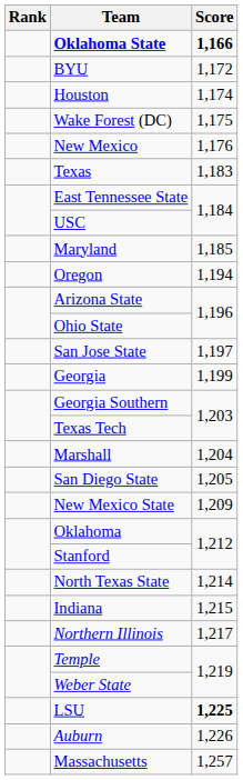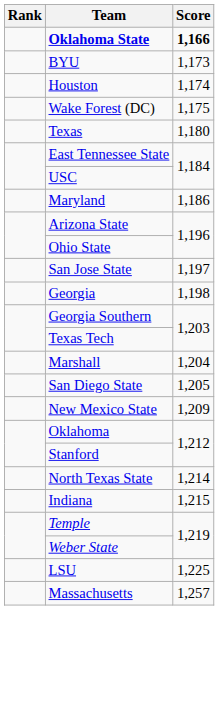 <table class="wikitable sortable" style="text-align:center">
 <tr>
 <th dat-sort-type=number>Rank</th>
 <th>Team</th>
 <th>Score</th>
 </tr>
 <tr>
 <td></td>
 <td align=left><strong><a href='#'>Oklahoma State</a></strong></td>
 <td><strong>1,166</strong></td>
 </tr>
 <tr>
 <td></td>
 <td align=left><a href='#'>BYU</a></td>
-<td>1,172</td>
+<td>1,173</td>
 </tr>
 <tr>
 <td></td>
 <td align=left><a href='#'>Houston</a></td>
 <td>1,174</td>
 </tr>
 <tr>
 <td></td>
 <td align=left><a href='#'>Wake Forest</a> (DC)</td>
 <td>1,175</td>
 </tr>
 <tr>
 <td></td>
-<td align=left><a href='#'>New Mexico</a></td>
-<td>1,176</td>
-</tr>
-<tr>
-<td></td>
 <td align=left><a href='#'>Texas</a></td>
-<td>1,183</td>
+<td>1,180</td>
 </tr>
 <tr>
 <td rowspan=2></td>
 <td align=left><a href='#'>East Tennessee State</a></td>
 <td rowspan=2>1,184</td>
 </tr>
 <tr>
 <td align=left><a href='#'>USC</a></td>
 </tr>
 <tr>
 <td></td>
 <td align=left><a href='#'>Maryland</a></td>
-<td>1,185</td>
-</tr>
-<tr>
-<td></td>
-<td align=left><a href='#'>Oregon</a></td>
-<td>1,194</td>
+<td>1,186</td>
 </tr>
 <tr>
 <td rowspan=2></td>
 <td align=left><a href='#'>Arizona State</a></td>
 <td rowspan=2>1,196</td>
 </tr>
 <tr>
 <td align=left><a href='#'>Ohio State</a></td>
 </tr>
 <tr>
 <td></td>
 <td align=left><a href='#'>San Jose State</a></td>
 <td>1,197</td>
 </tr>
 <tr>
 <td></td>
 <td align=left><a href='#'>Georgia</a></td>
-<td>1,199</td>
+<td>1,198</td>
 </tr>
 <tr>
 <td rowspan=2></td>
 <td align=left><a href='#'>Georgia Southern</a></td>
 <td rowspan=2>1,203</td>
 </tr>
 <tr>
 <td align=left><a href='#'>Texas Tech</a></td>
 </tr>
 <tr>
 <td></td>
 <td align=left><a href='#'>Marshall</a></td>
 <td>1,204</td>
 </tr>
 <tr>
 <td></td>
 <td align=left><a href='#'>San Diego State</a></td>
 <td>1,205</td>
 </tr>
 <tr>
 <td></td>
 <td align=left><a href='#'>New Mexico State</a></td>
 <td>1,209</td>
 </tr>
 <tr>
 <td rowspan=2></td>
 <td align=left><a href='#'>Oklahoma</a></td>
 <td rowspan=2>1,212</td>
 </tr>
 <tr>
 <td align=left><a href='#'>Stanford</a></td>
 </tr>
 <tr>
 <td></td>
 <td align=left><a href='#'>North Texas State</a></td>
 <td>1,214</td>
 </tr>
 <tr>
 <td></td>
 <td align=left><a href='#'>Indiana</a></td>
 <td>1,215</td>
 </tr>
 <tr>
-<td></td>
-<td align=left><em><a href='#'>Northern Illinois</a></em></td>
-<td>1,217</td>
-</tr>
-<tr>
 <td rowspan=2></td>
 <td align=left><em><a href='#'>Temple</a></em></td>
 <td rowspan=2>1,219</td>
 </tr>
 <tr>
 <td align=left><em><a href='#'>Weber State</a></em></td>
 </tr>
 <tr>
 <td></td>
 <td align=left><a href='#'>LSU</a></td>
-<td><strong>1,225</strong></td>
-</tr>
-<tr>
-<td></td>
-<td align=left><em><a href='#'>Auburn</a></em></td>
-<td>1,226</td>
+<td>1,225</td>
 </tr>
 <tr>
 <td></td>
 <td align=left><a href='#'>Massachusetts</a></td>
 <td>1,257</td>
 </tr>
 </table>
